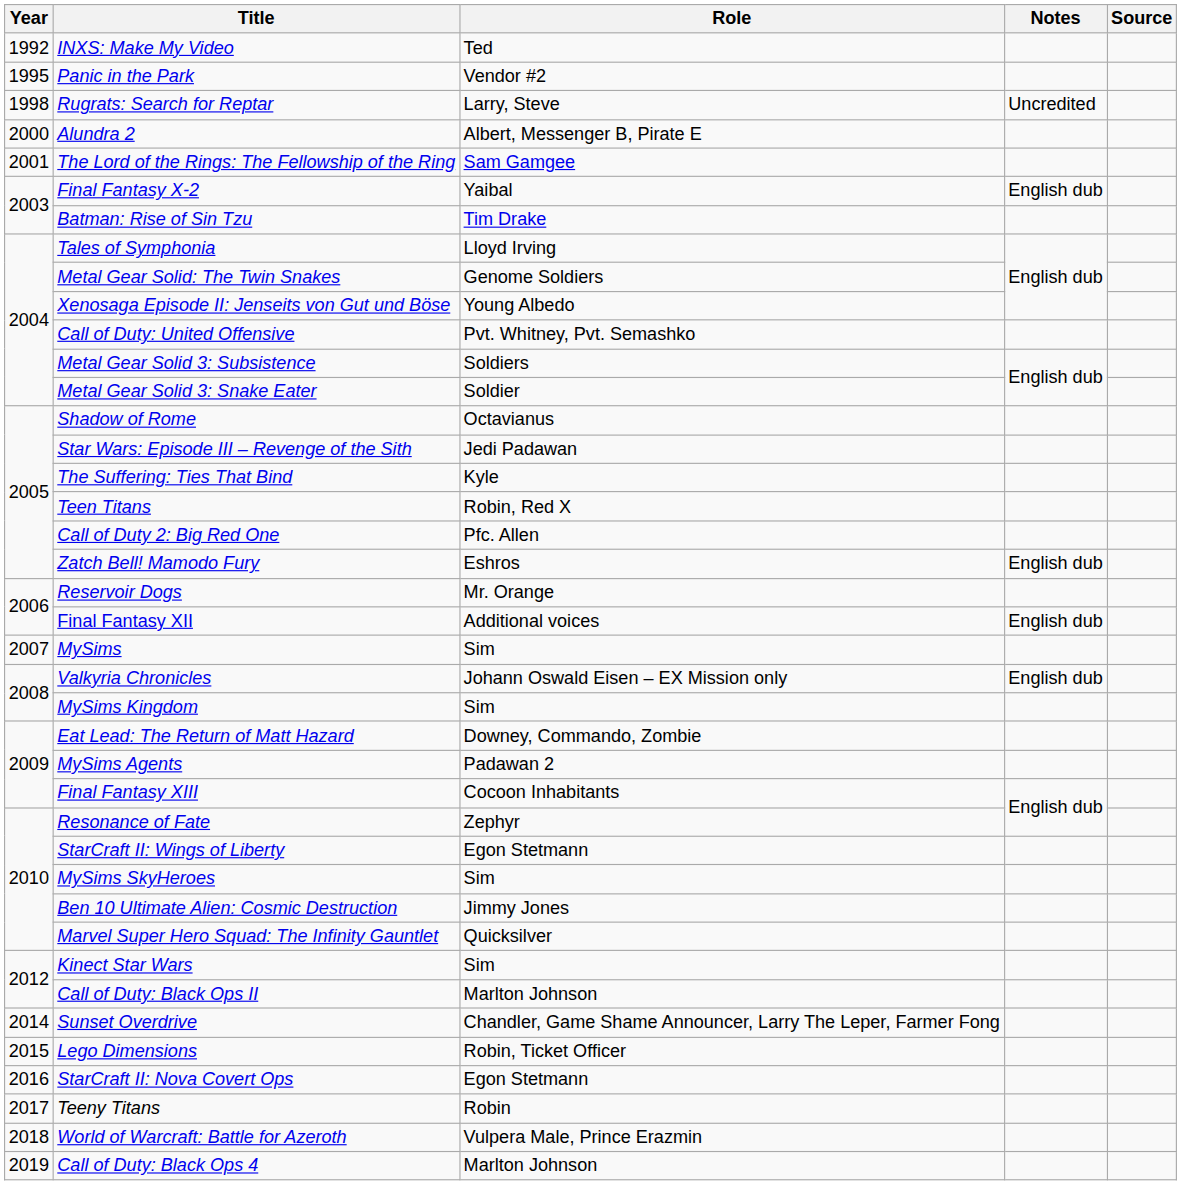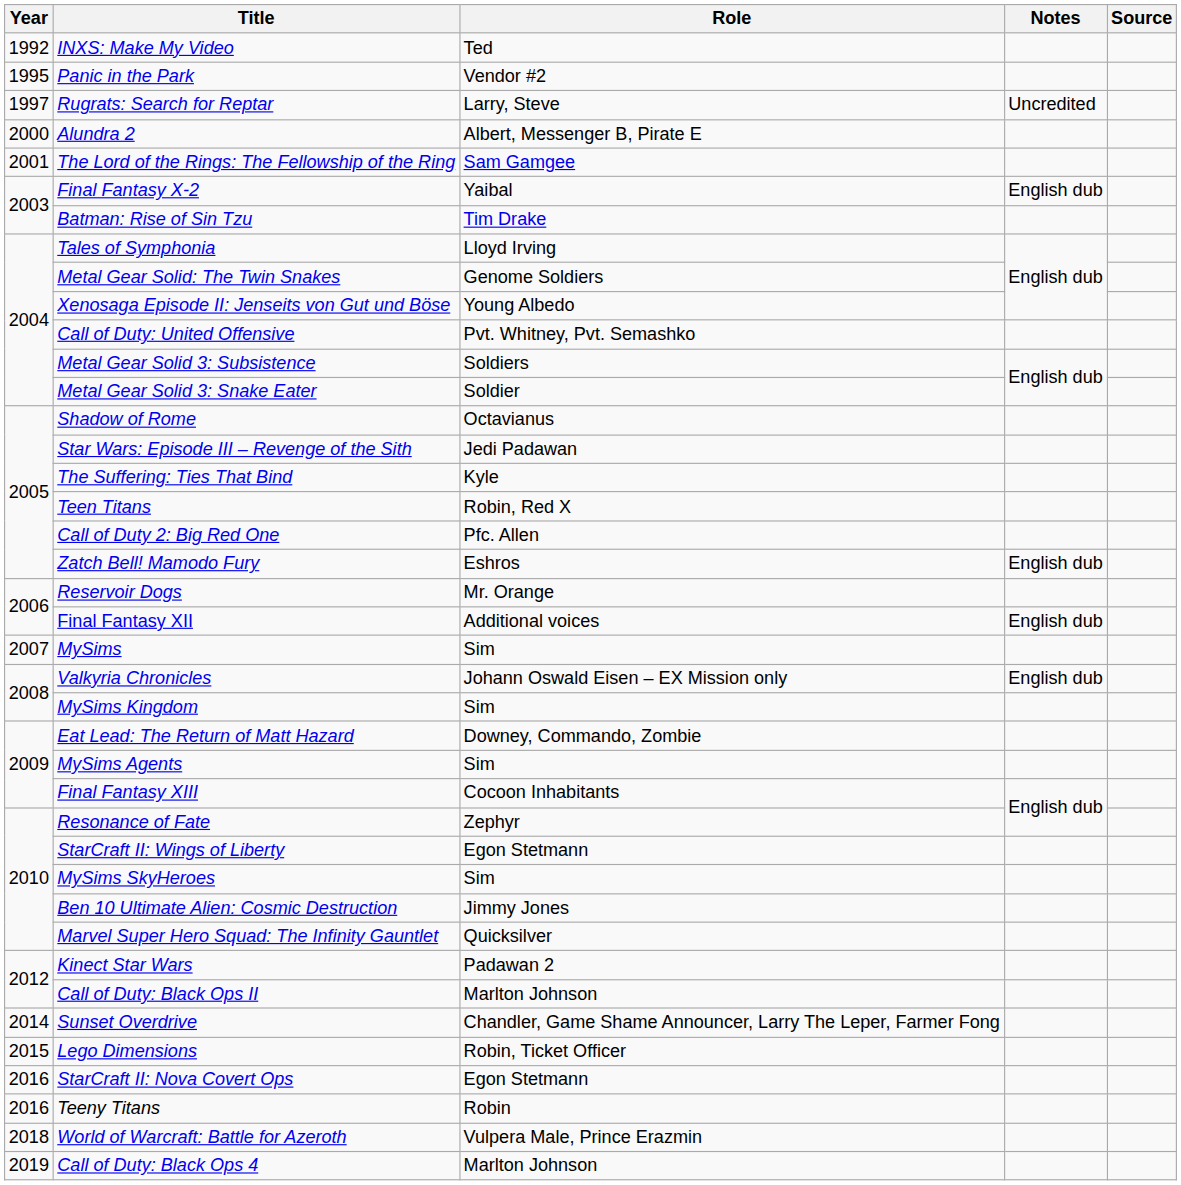 <table class="wikitable">
 <tr>
 <th>Year</th>
 <th>Title</th>
 <th>Role</th>
 <th>Notes</th>
 <th>Source</th>
 </tr>
 <tr>
 <td>1992</td>
 <td><em><a href='#'>INXS: Make My Video</a></em></td>
 <td>Ted</td>
 <td></td>
 <td></td>
 </tr>
 <tr>
 <td>1995</td>
 <td><em><a href='#'>Panic in the Park</a></em></td>
 <td>Vendor #2</td>
 <td></td>
 <td></td>
 </tr>
 <tr>
-<td>1998</td>
+<td>1997</td>
 <td><em><a href='#'>Rugrats: Search for Reptar</a></em></td>
 <td>Larry, Steve</td>
 <td>Uncredited</td>
 <td></td>
 </tr>
 <tr>
 <td>2000</td>
 <td><em><a href='#'>Alundra 2</a></em></td>
 <td>Albert, Messenger B, Pirate E</td>
 <td></td>
 <td></td>
 </tr>
 <tr>
 <td>2001</td>
 <td><em><a href='#'>The Lord of the Rings: The Fellowship of the Ring</a></em></td>
 <td><a href='#'>Sam Gamgee</a></td>
 <td></td>
 <td></td>
 </tr>
 <tr>
 <td rowspan=2>2003</td>
 <td><em><a href='#'>Final Fantasy X-2</a></em></td>
 <td>Yaibal</td>
 <td>English dub</td>
 <td></td>
 </tr>
 <tr>
 <td><em><a href='#'>Batman: Rise of Sin Tzu</a></em></td>
 <td><a href='#'>Tim Drake</a></td>
 <td></td>
 <td></td>
 </tr>
 <tr>
 <td rowspan=6>2004</td>
 <td><em><a href='#'>Tales of Symphonia</a></em></td>
 <td>Lloyd Irving</td>
 <td rowspan=3>English dub</td>
 <td></td>
 </tr>
 <tr>
 <td><em><a href='#'>Metal Gear Solid: The Twin Snakes</a></em></td>
 <td>Genome Soldiers</td>
 <td></td>
 </tr>
 <tr>
 <td><em><a href='#'>Xenosaga Episode II: Jenseits von Gut und Böse</a></em></td>
 <td>Young Albedo</td>
 <td></td>
 </tr>
 <tr>
 <td><em><a href='#'>Call of Duty: United Offensive</a></em></td>
 <td>Pvt. Whitney, Pvt. Semashko</td>
 <td></td>
 <td></td>
 </tr>
 <tr>
 <td><em><a href='#'>Metal Gear Solid 3: Subsistence</a></em></td>
 <td>Soldiers</td>
 <td rowspan=2>English dub</td>
 <td></td>
 </tr>
 <tr>
 <td><em><a href='#'>Metal Gear Solid 3: Snake Eater</a></em></td>
 <td>Soldier</td>
 <td></td>
 </tr>
 <tr>
 <td rowspan=6>2005</td>
 <td><em><a href='#'>Shadow of Rome</a></em></td>
 <td>Octavianus</td>
 <td></td>
 <td></td>
 </tr>
 <tr>
 <td><em><a href='#'>Star Wars: Episode III – Revenge of the Sith</a></em></td>
 <td>Jedi Padawan</td>
 <td></td>
 <td></td>
 </tr>
 <tr>
 <td><em><a href='#'>The Suffering: Ties That Bind</a></em></td>
 <td>Kyle</td>
 <td></td>
 <td></td>
 </tr>
 <tr>
 <td><em><a href='#'>Teen Titans</a></em></td>
 <td>Robin, Red X</td>
 <td></td>
 <td></td>
 </tr>
 <tr>
 <td><em><a href='#'>Call of Duty 2: Big Red One</a></em></td>
 <td>Pfc. Allen</td>
 <td></td>
 <td></td>
 </tr>
 <tr>
 <td><em><a href='#'>Zatch Bell! Mamodo Fury</a></em></td>
 <td>Eshros</td>
 <td>English dub</td>
 <td></td>
 </tr>
 <tr>
 <td rowspan="2">2006</td>
 <td><em><a href='#'>Reservoir Dogs</a></em></td>
 <td>Mr. Orange</td>
 <td></td>
 <td></td>
 </tr>
 <tr>
 <td><a href='#'>Final Fantasy XII</a></td>
 <td>Additional voices</td>
 <td>English dub</td>
 <td></td>
 </tr>
 <tr>
 <td>2007</td>
 <td><em><a href='#'>MySims</a></em></td>
 <td>Sim</td>
 <td></td>
 <td></td>
 </tr>
 <tr>
 <td rowspan="2">2008</td>
 <td><em><a href='#'>Valkyria Chronicles</a></em></td>
 <td>Johann Oswald Eisen – EX Mission only</td>
 <td>English dub</td>
 <td></td>
 </tr>
 <tr>
 <td><em><a href='#'>MySims Kingdom</a></em></td>
 <td>Sim</td>
 <td></td>
 <td></td>
 </tr>
 <tr>
 <td rowspan=3>2009</td>
 <td><em><a href='#'>Eat Lead: The Return of Matt Hazard</a></em></td>
 <td>Downey, Commando, Zombie</td>
 <td></td>
 <td></td>
 </tr>
 <tr>
 <td><em><a href='#'>MySims Agents</a></em></td>
-<td>Padawan 2</td>
+<td>Sim</td>
 <td></td>
 <td></td>
 </tr>
 <tr>
 <td><em><a href='#'>Final Fantasy XIII</a></em></td>
 <td>Cocoon Inhabitants</td>
 <td rowspan=2>English dub</td>
 <td></td>
 </tr>
 <tr>
 <td rowspan=5>2010</td>
 <td><em><a href='#'>Resonance of Fate</a></em></td>
 <td>Zephyr</td>
 <td></td>
 </tr>
 <tr>
 <td><em><a href='#'>StarCraft II: Wings of Liberty</a></em></td>
 <td>Egon Stetmann</td>
 <td></td>
 <td></td>
 </tr>
 <tr>
 <td><em><a href='#'>MySims SkyHeroes</a></em></td>
 <td>Sim</td>
 <td></td>
 <td></td>
 </tr>
 <tr>
 <td><em><a href='#'>Ben 10 Ultimate Alien: Cosmic Destruction</a></em></td>
 <td>Jimmy Jones</td>
 <td></td>
 <td></td>
 </tr>
 <tr>
 <td><em><a href='#'>Marvel Super Hero Squad: The Infinity Gauntlet</a></em></td>
 <td>Quicksilver</td>
 <td></td>
 <td></td>
 </tr>
 <tr>
 <td rowspan=2>2012</td>
 <td><em><a href='#'>Kinect Star Wars</a></em></td>
-<td>Sim</td>
+<td>Padawan 2</td>
 <td></td>
 <td></td>
 </tr>
 <tr>
 <td><em><a href='#'>Call of Duty: Black Ops II</a></em></td>
 <td>Marlton Johnson</td>
 <td></td>
 <td></td>
 </tr>
 <tr>
 <td>2014</td>
 <td><em><a href='#'>Sunset Overdrive</a></em></td>
 <td>Chandler, Game Shame Announcer, Larry The Leper, Farmer Fong</td>
 <td></td>
 <td></td>
 </tr>
 <tr>
 <td>2015</td>
 <td><em><a href='#'>Lego Dimensions</a></em></td>
 <td>Robin, Ticket Officer</td>
 <td></td>
 <td></td>
 </tr>
 <tr>
 <td>2016</td>
 <td><em><a href='#'>StarCraft II: Nova Covert Ops</a></em></td>
 <td>Egon Stetmann</td>
 <td></td>
 <td></td>
 </tr>
 <tr>
-<td>2017</td>
+<td>2016</td>
 <td><em>Teeny Titans</em></td>
 <td>Robin</td>
 <td></td>
 <td></td>
 </tr>
 <tr>
 <td>2018</td>
 <td><em><a href='#'>World of Warcraft: Battle for Azeroth</a></em></td>
 <td>Vulpera Male, Prince Erazmin</td>
 <td></td>
 <td></td>
 </tr>
 <tr>
 <td>2019</td>
 <td><em><a href='#'>Call of Duty: Black Ops 4</a></em></td>
 <td>Marlton Johnson</td>
 <td></td>
 <td></td>
 </tr>
 </table>
